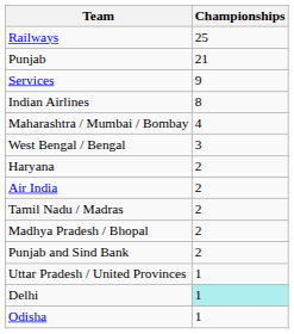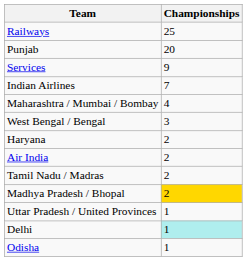 <table class="wikitable sortable" style="text-align: left;">
 <tr>
 <th>Team</th>
 <th>Championships</th>
 </tr>
 <tr>
 <td><a href='#'>Railways</a></td>
 <td>25</td>
 </tr>
 <tr>
 <td>Punjab</td>
-<td>21</td>
+<td>20</td>
 </tr>
 <tr>
 <td><a href='#'>Services</a></td>
 <td>9</td>
 </tr>
 <tr>
 <td>Indian Airlines</td>
-<td>8</td>
+<td>7</td>
 </tr>
 <tr>
 <td>Maharashtra / Mumbai / Bombay</td>
 <td>4</td>
 </tr>
 <tr>
 <td>West Bengal / Bengal</td>
 <td>3</td>
 </tr>
 <tr>
 <td>Haryana</td>
 <td>2</td>
 </tr>
 <tr>
 <td><a href='#'>Air India</a></td>
 <td>2</td>
 </tr>
 <tr>
 <td>Tamil Nadu / Madras</td>
 <td>2</td>
 </tr>
 <tr>
 <td>Madhya Pradesh / Bhopal</td>
-<td>2</td>
-</tr>
-<tr>
-<td>Punjab and Sind Bank</td>
-<td>2</td>
+<td style="background: gold;">2</td>
 </tr>
 <tr>
 <td>Uttar Pradesh / United Provinces</td>
 <td>1</td>
 </tr>
 <tr>
 <td>Delhi</td>
 <td style="background: paleturquoise;">1</td>
 </tr>
 <tr>
 <td><a href='#'>Odisha</a></td>
 <td>1</td>
 </tr>
 </table>
